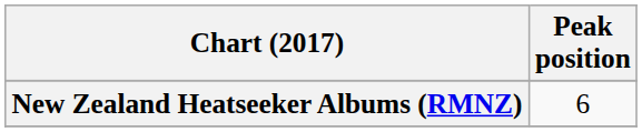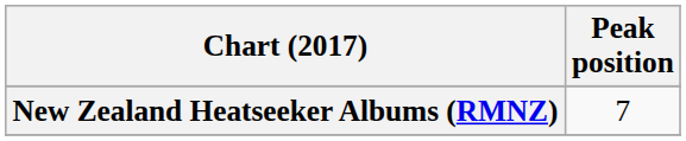 <table class="wikitable sortable plainrowheaders" style="text-align:center">
 <tr>
 <th scope="col">Chart (2017)</th>
 <th scope="col">Peak<br> position</th>
 </tr>
 <tr>
 </tr>
 <tr>
 </tr>
 <tr>
 </tr>
 <tr>
 <th scope="row">New Zealand Heatseeker Albums (<a href='#'>RMNZ</a>)</th>
-<td>6</td>
+<td>7</td>
 </tr>
 <tr>
 </tr>
 <tr>
 </tr>
 <tr>
 </tr>
 </table>
